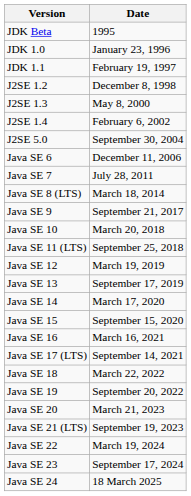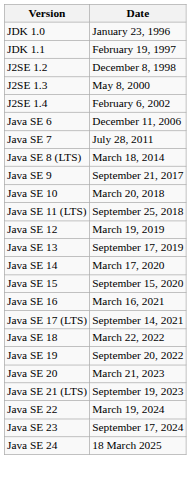 <table class="wikitable">
 <tr>
 <th>Version</th>
 <th>Date</th>
-</tr>
-<tr>
-<td>JDK <a href='#'>Beta</a></td>
-<td>1995</td>
 </tr>
 <tr>
 <td>JDK 1.0</td>
 <td>January 23, 1996</td>
 </tr>
 <tr>
 <td>JDK 1.1</td>
 <td>February 19, 1997</td>
 </tr>
 <tr>
 <td>J2SE 1.2</td>
 <td>December 8, 1998</td>
 </tr>
 <tr>
 <td>J2SE 1.3</td>
 <td>May 8, 2000</td>
 </tr>
 <tr>
 <td>J2SE 1.4</td>
 <td>February 6, 2002</td>
-</tr>
-<tr>
-<td>J2SE 5.0</td>
-<td>September 30, 2004</td>
 </tr>
 <tr>
 <td>Java SE 6</td>
 <td>December 11, 2006</td>
 </tr>
 <tr>
 <td>Java SE 7</td>
 <td>July 28, 2011</td>
 </tr>
 <tr>
 <td>Java SE 8 (LTS)</td>
 <td>March 18, 2014</td>
 </tr>
 <tr>
 <td>Java SE 9</td>
 <td>September 21, 2017</td>
 </tr>
 <tr>
 <td>Java SE 10</td>
 <td>March 20, 2018</td>
 </tr>
 <tr>
 <td>Java SE 11 (LTS)</td>
 <td>September 25, 2018</td>
 </tr>
 <tr>
 <td>Java SE 12</td>
 <td>March 19, 2019</td>
 </tr>
 <tr>
 <td>Java SE 13</td>
 <td>September 17, 2019</td>
 </tr>
 <tr>
 <td>Java SE 14</td>
 <td>March 17, 2020</td>
 </tr>
 <tr>
 <td>Java SE 15</td>
 <td>September 15, 2020</td>
 </tr>
 <tr>
 <td>Java SE 16</td>
 <td>March 16, 2021</td>
 </tr>
 <tr>
 <td>Java SE 17 (LTS)</td>
 <td>September 14, 2021</td>
 </tr>
 <tr>
 <td>Java SE 18</td>
 <td>March 22, 2022</td>
 </tr>
 <tr>
 <td>Java SE 19</td>
 <td>September 20, 2022</td>
 </tr>
 <tr>
 <td>Java SE 20</td>
 <td>March 21, 2023</td>
 </tr>
 <tr>
 <td>Java SE 21 (LTS)</td>
 <td>September 19, 2023</td>
 </tr>
 <tr>
 <td>Java SE 22</td>
 <td>March 19, 2024</td>
 </tr>
 <tr>
 <td>Java SE 23</td>
 <td>September 17, 2024</td>
 </tr>
 <tr>
 <td>Java SE 24</td>
 <td>18 March 2025</td>
 </tr>
 </table>
